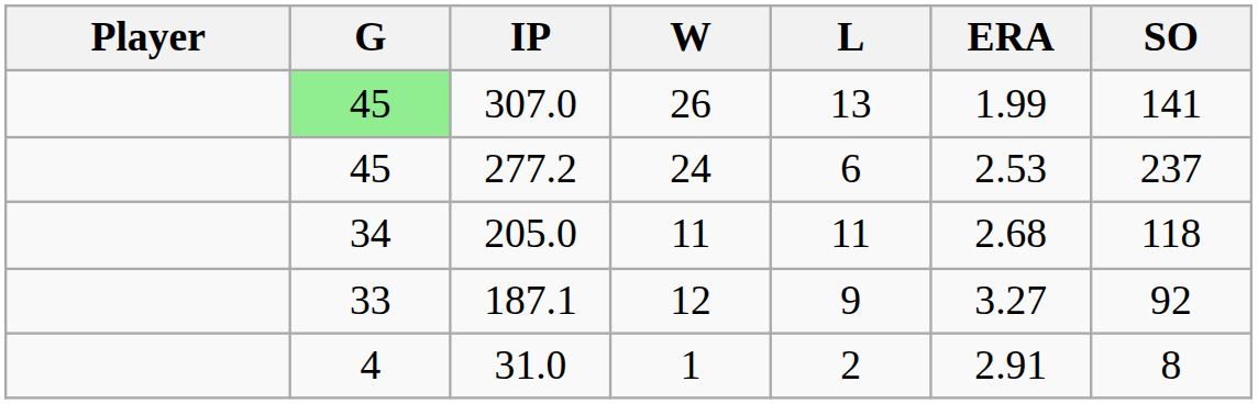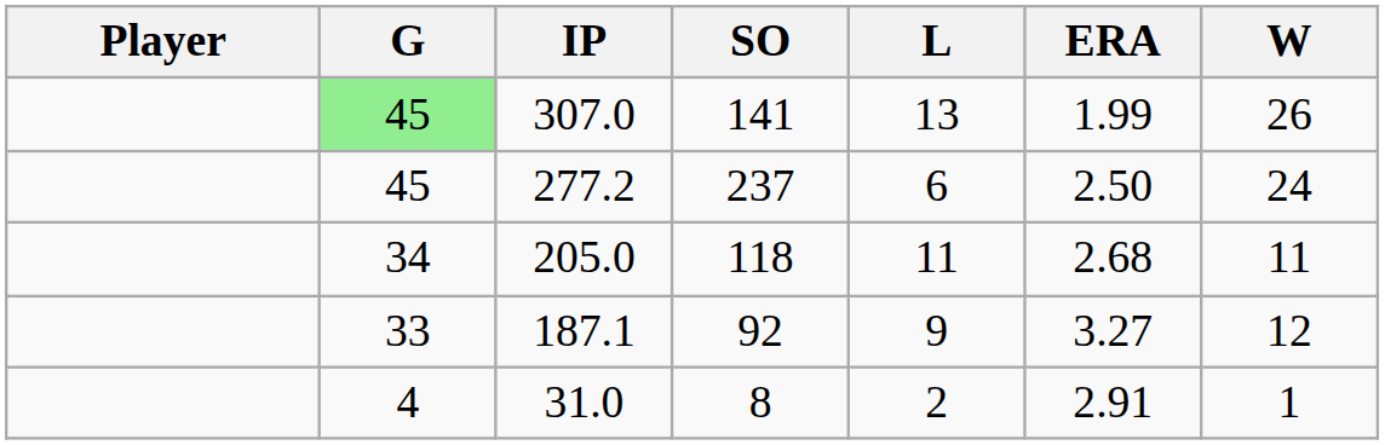 <table class="wikitable sortable">
 <tr>
 <th bgcolor="#DDDDFF" width="16%">Player</th>
 <th bgcolor="#DDDDFF" width="9%">G</th>
 <th bgcolor="#DDDDFF" width="9%">IP</th>
-<th bgcolor="#DDDDFF" width="9%">W</th>
+<th bgcolor="#DDDDFF" width="9%">SO</th>
 <th bgcolor="#DDDDFF" width="9%">L</th>
 <th bgcolor="#DDDDFF" width="9%">ERA</th>
-<th bgcolor="#DDDDFF" width="9%">SO</th>
+<th bgcolor="#DDDDFF" width="9%">W</th>
 </tr>
 <tr align="center">
 <td></td>
 <td style="background: lightgreen;">45</td>
 <td>307.0</td>
-<td>26</td>
+<td>141</td>
 <td>13</td>
 <td>1.99</td>
-<td>141</td>
+<td>26</td>
 </tr>
 <tr align="center">
 <td></td>
 <td>45</td>
 <td>277.2</td>
+<td>237</td>
+<td>6</td>
+<td>2.50</td>
 <td>24</td>
-<td>6</td>
-<td>2.53</td>
-<td>237</td>
 </tr>
 <tr align="center">
 <td></td>
 <td>34</td>
 <td>205.0</td>
-<td>11</td>
+<td>118</td>
 <td>11</td>
 <td>2.68</td>
-<td>118</td>
+<td>11</td>
 </tr>
 <tr align="center">
 <td></td>
 <td>33</td>
 <td>187.1</td>
-<td>12</td>
+<td>92</td>
 <td>9</td>
 <td>3.27</td>
-<td>92</td>
+<td>12</td>
 </tr>
 <tr align="center">
 <td></td>
 <td>4</td>
 <td>31.0</td>
-<td>1</td>
+<td>8</td>
 <td>2</td>
 <td>2.91</td>
-<td>8</td>
+<td>1</td>
 </tr>
 </table>
